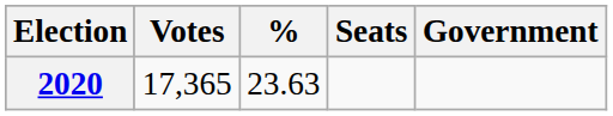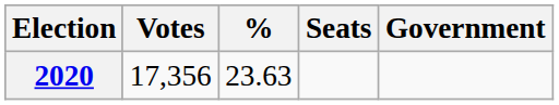 <table class="wikitable" style="text-align: right;">
 <tr>
 <th>Election</th>
 <th>Votes</th>
 <th>%</th>
 <th>Seats</th>
 <th>Government</th>
 </tr>
 <tr>
 <th><a href='#'>2020</a></th>
-<td>17,365</td>
+<td>17,356</td>
 <td>23.63</td>
 <td></td>
 <td></td>
 </tr>
 </table>
